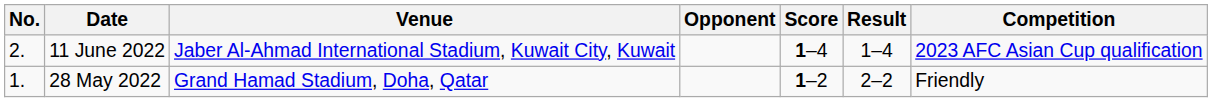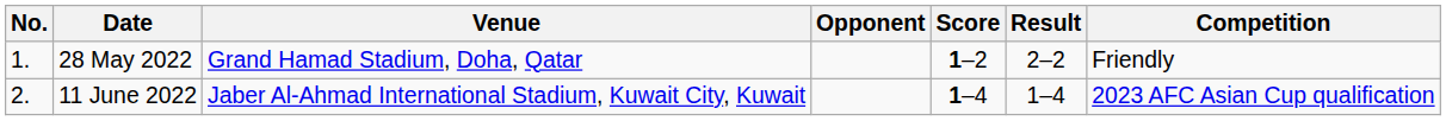 <table class="wikitable">
 <tr>
 <th>No.</th>
 <th>Date</th>
 <th>Venue</th>
 <th>Opponent</th>
 <th>Score</th>
 <th>Result</th>
 <th>Competition</th>
 </tr>
 <tr>
+<td>1.</td>
+<td>28 May 2022</td>
+<td><a href='#'>Grand Hamad Stadium</a>, <a href='#'>Doha</a>, <a href='#'>Qatar</a></td>
+<td></td>
+<td align=center><strong>1</strong>–2</td>
+<td align=center>2–2</td>
+<td>Friendly</td>
+</tr>
+<tr>
 <td>2.</td>
 <td>11 June 2022</td>
 <td><a href='#'>Jaber Al-Ahmad International Stadium</a>, <a href='#'>Kuwait City</a>, <a href='#'>Kuwait</a></td>
 <td></td>
 <td align=center><strong>1</strong>–4</td>
 <td align=center>1–4</td>
 <td><a href='#'>2023 AFC Asian Cup qualification</a></td>
 </tr>
-<tr>
-<td>1.</td>
-<td>28 May 2022</td>
-<td><a href='#'>Grand Hamad Stadium</a>, <a href='#'>Doha</a>, <a href='#'>Qatar</a></td>
-<td></td>
-<td align=center><strong>1</strong>–2</td>
-<td align=center>2–2</td>
-<td>Friendly</td>
-</tr>
 </table>
